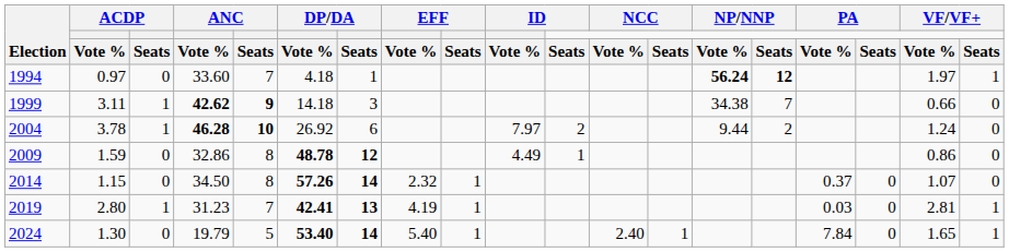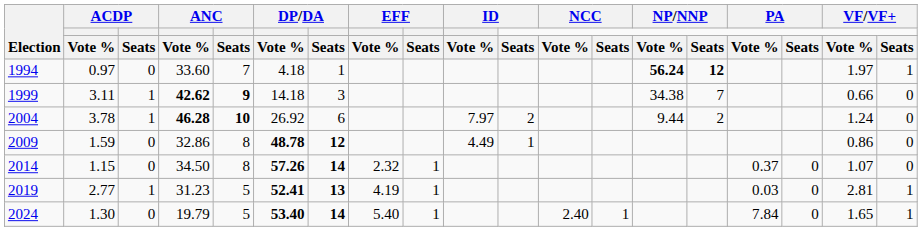 <table class="wikitable" style="text-align: right;">
 <tr>
 <th rowspan=3 valign=bottom>Election</th>
 <th colspan=2><a href='#'>ACDP</a></th>
 <th colspan=2><a href='#'>ANC</a></th>
 <th colspan=2><a href='#'>DP</a>/<a href='#'>DA</a></th>
 <th colspan=2><a href='#'>EFF</a></th>
 <th colspan=2><a href='#'>ID</a></th>
 <th colspan=2><a href='#'>NCC</a></th>
 <th colspan=2><a href='#'>NP</a>/<a href='#'>NNP</a></th>
 <th colspan=2><a href='#'>PA</a></th>
 <th colspan=2><a href='#'>VF</a>/<a href='#'>VF+</a></th>
 </tr>
 <tr>
 <th></th>
 <th></th>
 <th></th>
 <th></th>
 <th></th>
 <th></th>
 <th></th>
 <th></th>
 <th></th>
 </tr>
 <tr>
 <th>Vote %</th>
 <th>Seats</th>
 <th>Vote %</th>
 <th>Seats</th>
 <th>Vote %</th>
 <th>Seats</th>
 <th>Vote %</th>
 <th>Seats</th>
 <th>Vote %</th>
 <th>Seats</th>
 <th>Vote %</th>
 <th>Seats</th>
 <th>Vote %</th>
 <th>Seats</th>
 <th>Vote %</th>
 <th>Seats</th>
 <th>Vote %</th>
 <th>Seats</th>
 </tr>
 <tr>
 <td style="text-align: left"><a href='#'>1994</a></td>
 <td>0.97</td>
 <td>0</td>
 <td>33.60</td>
 <td>7</td>
 <td>4.18</td>
 <td>1</td>
 <td></td>
 <td></td>
 <td></td>
 <td></td>
 <td></td>
 <td></td>
 <td><strong>56.24</strong></td>
 <td><strong>12</strong></td>
 <td></td>
 <td></td>
 <td>1.97</td>
 <td>1</td>
 </tr>
 <tr>
 <td style="text-align: left"><a href='#'>1999</a></td>
 <td>3.11</td>
 <td>1</td>
 <td><strong>42.62</strong></td>
 <td><strong>9</strong></td>
 <td>14.18</td>
 <td>3</td>
 <td></td>
 <td></td>
 <td></td>
 <td></td>
 <td></td>
 <td></td>
 <td>34.38</td>
 <td>7</td>
 <td></td>
 <td></td>
 <td>0.66</td>
 <td>0</td>
 </tr>
 <tr>
 <td style="text-align: left"><a href='#'>2004</a></td>
 <td>3.78</td>
 <td>1</td>
 <td><strong>46.28</strong></td>
 <td><strong>10</strong></td>
 <td>26.92</td>
 <td>6</td>
 <td></td>
 <td></td>
 <td>7.97</td>
 <td>2</td>
 <td></td>
 <td></td>
 <td>9.44</td>
 <td>2</td>
 <td></td>
 <td></td>
 <td>1.24</td>
 <td>0</td>
 </tr>
 <tr>
 <td style="text-align: left"><a href='#'>2009</a></td>
 <td>1.59</td>
 <td>0</td>
 <td>32.86</td>
 <td>8</td>
 <td><strong>48.78</strong></td>
 <td><strong>12</strong></td>
 <td></td>
 <td></td>
 <td>4.49</td>
 <td>1</td>
 <td></td>
 <td></td>
 <td></td>
 <td></td>
 <td></td>
 <td></td>
 <td>0.86</td>
 <td>0</td>
 </tr>
 <tr>
 <td style="text-align: left"><a href='#'>2014</a></td>
 <td>1.15</td>
 <td>0</td>
 <td>34.50</td>
 <td>8</td>
 <td><strong>57.26</strong></td>
 <td><strong>14</strong></td>
 <td>2.32</td>
 <td>1</td>
 <td></td>
 <td></td>
 <td></td>
 <td></td>
 <td></td>
 <td></td>
 <td>0.37</td>
 <td>0</td>
 <td>1.07</td>
 <td>0</td>
 </tr>
 <tr>
 <td style="text-align: left"><a href='#'>2019</a></td>
-<td>2.80</td>
+<td>2.77</td>
 <td>1</td>
 <td>31.23</td>
-<td>7</td>
-<td><strong>42.41</strong></td>
+<td>5</td>
+<td><strong>52.41</strong></td>
 <td><strong>13</strong></td>
 <td>4.19</td>
 <td>1</td>
 <td></td>
 <td></td>
 <td></td>
 <td></td>
 <td></td>
 <td></td>
 <td>0.03</td>
 <td>0</td>
 <td>2.81</td>
 <td>1</td>
 </tr>
 <tr>
 <td style="text-align: left"><a href='#'>2024</a></td>
 <td>1.30</td>
 <td>0</td>
 <td>19.79</td>
 <td>5</td>
 <td><strong>53.40</strong></td>
 <td><strong>14</strong></td>
 <td>5.40</td>
 <td>1</td>
 <td></td>
 <td></td>
 <td>2.40</td>
 <td>1</td>
 <td></td>
 <td></td>
 <td>7.84</td>
 <td>0</td>
 <td>1.65</td>
 <td>1</td>
 </tr>
 </table>
